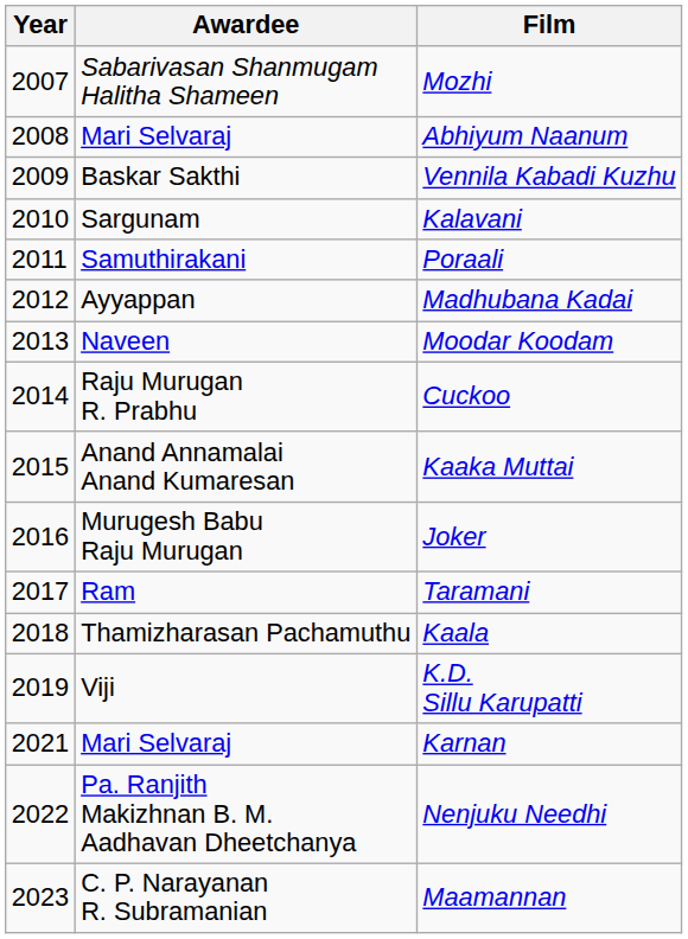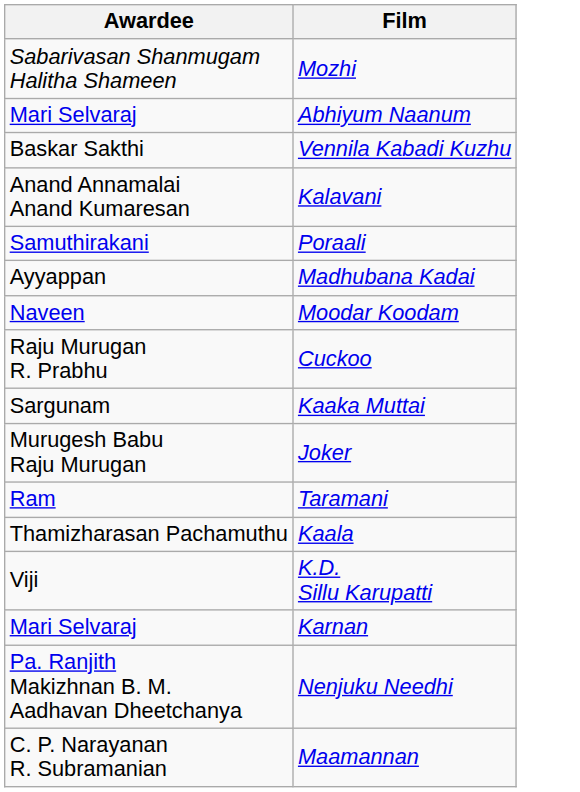 <table class="wikitable">
 <tr>
-<th>Year</th>
 <th>Awardee</th>
 <th>Film</th>
 </tr>
 <tr>
-<td>2007</td>
 <td><em>Sabarivasan Shanmugam</em><br> <em>Halitha Shameen</em></td>
 <td><em><a href='#'>Mozhi</a></em></td>
 </tr>
 <tr>
-<td>2008</td>
 <td><a href='#'>Mari Selvaraj</a></td>
 <td><em><a href='#'>Abhiyum Naanum</a></em></td>
 </tr>
 <tr>
-<td>2009</td>
 <td>Baskar Sakthi</td>
 <td><em><a href='#'>Vennila Kabadi Kuzhu</a></em></td>
 </tr>
 <tr>
-<td>2010</td>
-<td>Sargunam</td>
+<td>Anand Annamalai<br>Anand Kumaresan</td>
 <td><em><a href='#'>Kalavani</a></em></td>
 </tr>
 <tr>
-<td>2011</td>
 <td><a href='#'>Samuthirakani</a></td>
 <td><em><a href='#'>Poraali</a></em></td>
 </tr>
 <tr>
-<td>2012</td>
 <td>Ayyappan</td>
 <td><em><a href='#'>Madhubana Kadai</a></em></td>
 </tr>
 <tr>
-<td>2013</td>
 <td><a href='#'>Naveen</a></td>
 <td><em><a href='#'>Moodar Koodam</a></em></td>
 </tr>
 <tr>
-<td>2014</td>
 <td>Raju Murugan<br>R. Prabhu</td>
 <td><em><a href='#'>Cuckoo</a></em></td>
 </tr>
 <tr>
-<td>2015</td>
-<td>Anand Annamalai<br>Anand Kumaresan</td>
+<td>Sargunam</td>
 <td><em><a href='#'>Kaaka Muttai</a></em></td>
 </tr>
 <tr>
-<td>2016</td>
 <td>Murugesh Babu<br>Raju Murugan</td>
 <td><em><a href='#'>Joker</a></em></td>
 </tr>
 <tr>
-<td>2017</td>
 <td><a href='#'>Ram</a> </td>
 <td><em><a href='#'>Taramani</a></em></td>
 </tr>
 <tr>
-<td>2018</td>
 <td>Thamizharasan Pachamuthu</td>
 <td><em><a href='#'>Kaala</a></em></td>
 </tr>
 <tr>
-<td>2019</td>
 <td>Viji</td>
 <td><em><a href='#'>K.D.</a></em><br> <em><a href='#'>Sillu Karupatti</a></em></td>
 </tr>
 <tr>
-<td>2021</td>
 <td><a href='#'>Mari Selvaraj</a></td>
 <td><a href='#'><em>Karnan</em></a></td>
 </tr>
 <tr>
-<td>2022</td>
 <td><a href='#'>Pa. Ranjith</a><br>Makizhnan B. M.<br>Aadhavan Dheetchanya</td>
 <td><em><a href='#'>Nenjuku Needhi</a></em></td>
 </tr>
 <tr>
-<td>2023</td>
 <td>C. P. Narayanan<br>R. Subramanian</td>
 <td><em><a href='#'>Maamannan</a></em></td>
 </tr>
 </table>
